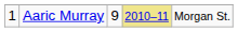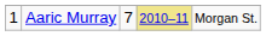 <table class="wikitable">
 <tr>
 </tr>
 <tr>
 <td>1</td>
 <td><a href='#'>Aaric Murray</a></td>
-<td>9</td>
+<td>7</td>
 <td style="background: khaki; font-size:80%;"><a href='#'>2010–11</a></td>
 <td style="font-size:80%;">Morgan St.</td>
 </tr>
 </table>
